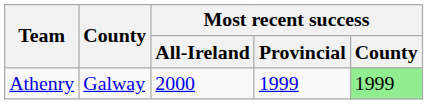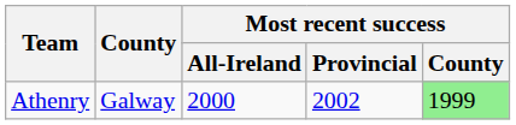 <table class="wikitable sortable">
 <tr>
 <th rowspan="2">Team</th>
 <th rowspan="2">County</th>
 <th colspan="3">Most recent success</th>
 </tr>
 <tr>
 <th>All-Ireland</th>
 <th>Provincial</th>
 <th>County</th>
 </tr>
 <tr>
 <td> <a href='#'>Athenry</a></td>
 <td><a href='#'>Galway</a></td>
 <td><a href='#'>2000</a></td>
-<td><a href='#'>1999</a></td>
+<td><a href='#'>2002</a></td>
 <td style="background: lightgreen;">1999</td>
 </tr>
 </table>
